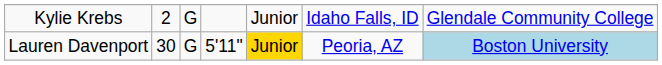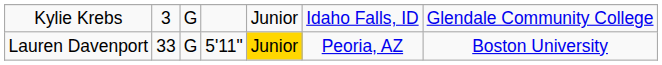 <table class="wikitable sortable" style="text-align: center">
 <tr align=center>
 </tr>
 <tr>
 <td>Kylie Krebs</td>
-<td>2</td>
+<td>3</td>
 <td>G</td>
 <td></td>
 <td>Junior</td>
 <td><a href='#'>Idaho Falls, ID</a></td>
 <td><a href='#'>Glendale Community College</a></td>
 </tr>
 <tr>
 <td>Lauren Davenport</td>
-<td>30</td>
+<td>33</td>
 <td>G</td>
 <td>5'11"</td>
 <td style="background: gold;">Junior</td>
 <td><a href='#'>Peoria, AZ</a></td>
-<td style="background: lightblue;"><a href='#'>Boston University</a></td>
+<td><a href='#'>Boston University</a></td>
 </tr>
 </table>
